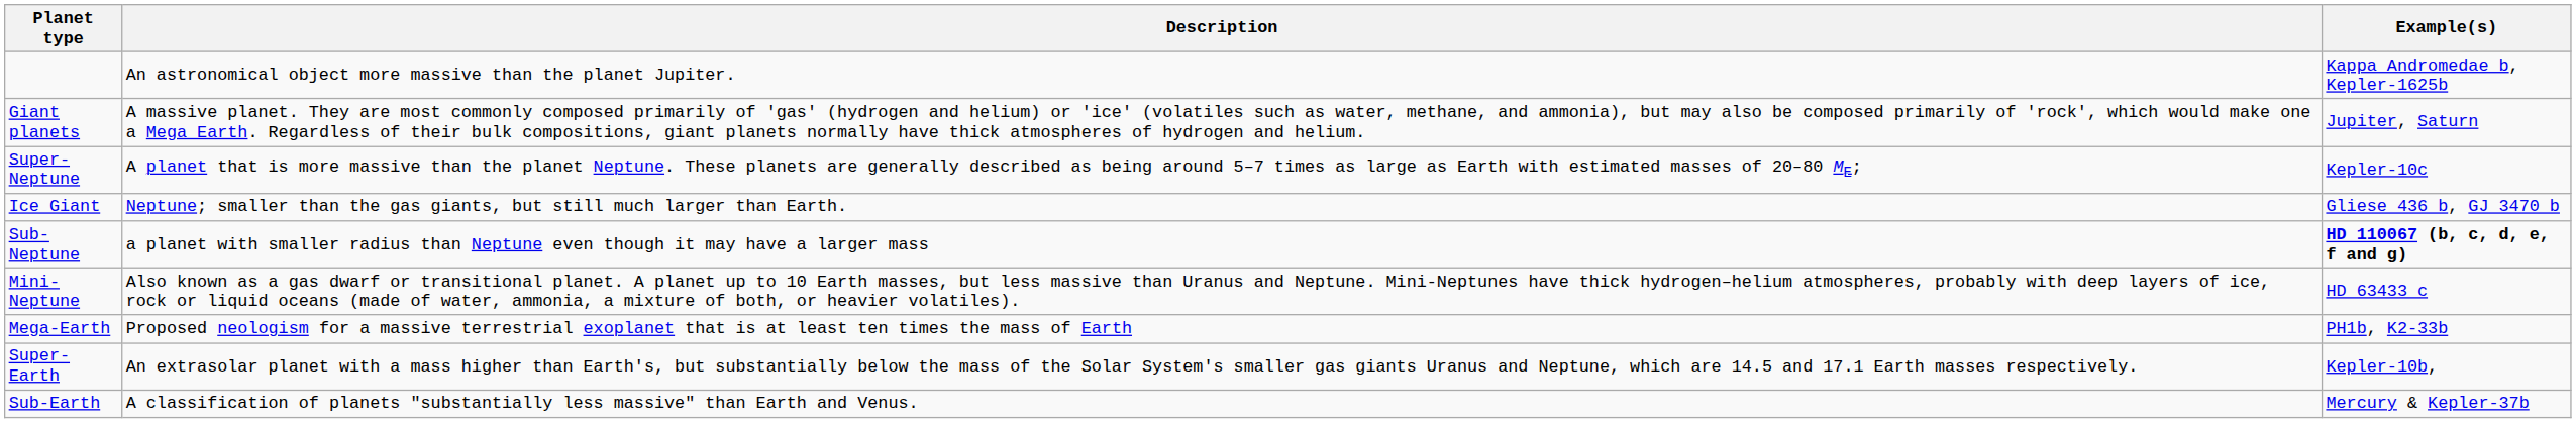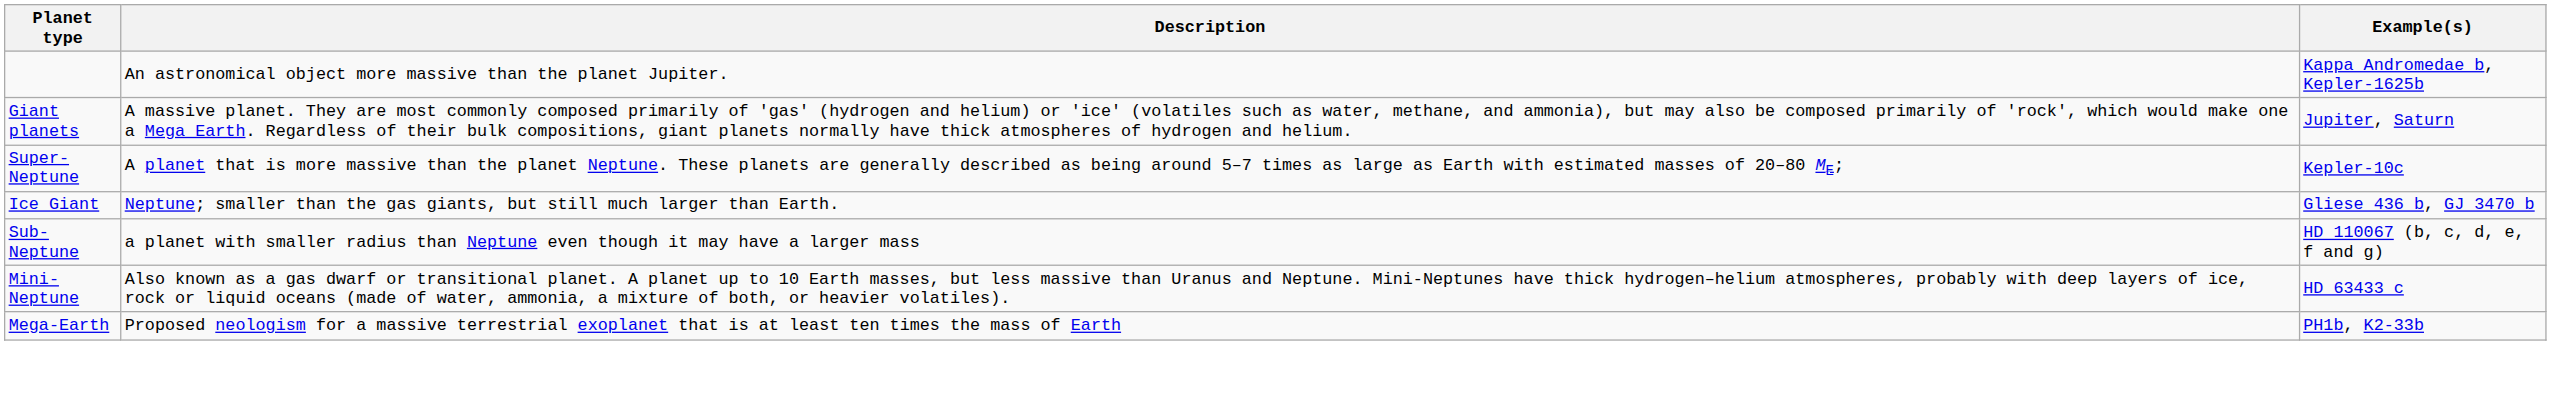 <table class="wikitable">
 <tr>
 <th>Planet type</th>
 <th>Description</th>
 <th>Example(s)</th>
 </tr>
 <tr>
 <td></td>
 <td>An astronomical object more massive than the planet Jupiter.</td>
 <td><a href='#'>Kappa Andromedae b</a>, <a href='#'>Kepler-1625b</a></td>
 </tr>
 <tr>
 <td><a href='#'>Giant planets</a></td>
 <td>A massive planet. They are most commonly composed primarily of 'gas' (hydrogen and helium) or 'ice' (volatiles such as water, methane, and ammonia), but may also be composed primarily of 'rock', which would make one a <a href='#'>Mega Earth</a>. Regardless of their bulk compositions, giant planets normally have thick atmospheres of hydrogen and helium.</td>
 <td><a href='#'>Jupiter</a>, <a href='#'>Saturn</a></td>
 </tr>
 <tr>
 <td><a href='#'>Super-Neptune</a></td>
 <td>A <a href='#'>planet</a> that is more massive than the planet <a href='#'>Neptune</a>. These planets are generally described as being around 5–7 times as large as Earth with estimated masses of 20–80 <a href='#'><var>M</var><sub>E</sub></a>;</td>
 <td><a href='#'>Kepler-10c</a></td>
 </tr>
 <tr>
 <td><a href='#'>Ice Giant </a></td>
 <td> <a href='#'>Neptune</a>; smaller than the gas giants, but still much larger than Earth.</td>
 <td><a href='#'>Gliese 436 b</a>, <a href='#'>GJ 3470 b</a></td>
 </tr>
 <tr>
 <td><a href='#'>Sub-Neptune</a></td>
 <td>a planet with smaller radius than <a href='#'>Neptune</a> even though it may have a larger mass</td>
-<td><strong><a href='#'>HD 110067</a> (b, c, d, e, f and g)</strong></td>
+<td><a href='#'>HD 110067</a> (b, c, d, e, f and g)</td>
 </tr>
 <tr>
 <td><a href='#'>Mini-Neptune</a></td>
 <td>Also known as a gas dwarf or transitional planet. A planet up to 10 Earth masses, but less massive than Uranus and Neptune. Mini-Neptunes have thick hydrogen–helium atmospheres, probably with deep layers of ice, rock or liquid oceans (made of water, ammonia, a mixture of both, or heavier volatiles).</td>
 <td><a href='#'>HD 63433 c</a></td>
 </tr>
 <tr>
 <td><a href='#'>Mega-Earth</a></td>
 <td>Proposed <a href='#'>neologism</a> for a massive terrestrial <a href='#'>exoplanet</a> that is at least ten times the mass of <a href='#'>Earth</a></td>
 <td><a href='#'>PH1b</a>, <a href='#'>K2-33b</a></td>
 </tr>
-<tr>
-<td><a href='#'>Super-Earth</a></td>
-<td>An extrasolar planet with a mass higher than Earth's, but substantially below the mass of the Solar System's smaller gas giants Uranus and Neptune, which are 14.5 and 17.1 Earth masses respectively.</td>
-<td><a href='#'>Kepler-10b</a>, </td>
-</tr>
-<tr>
-<td><a href='#'>Sub-Earth</a></td>
-<td>A classification of planets "substantially less massive" than Earth and Venus.</td>
-<td><a href='#'>Mercury</a> & <a href='#'>Kepler-37b</a></td>
-</tr>
 </table>
